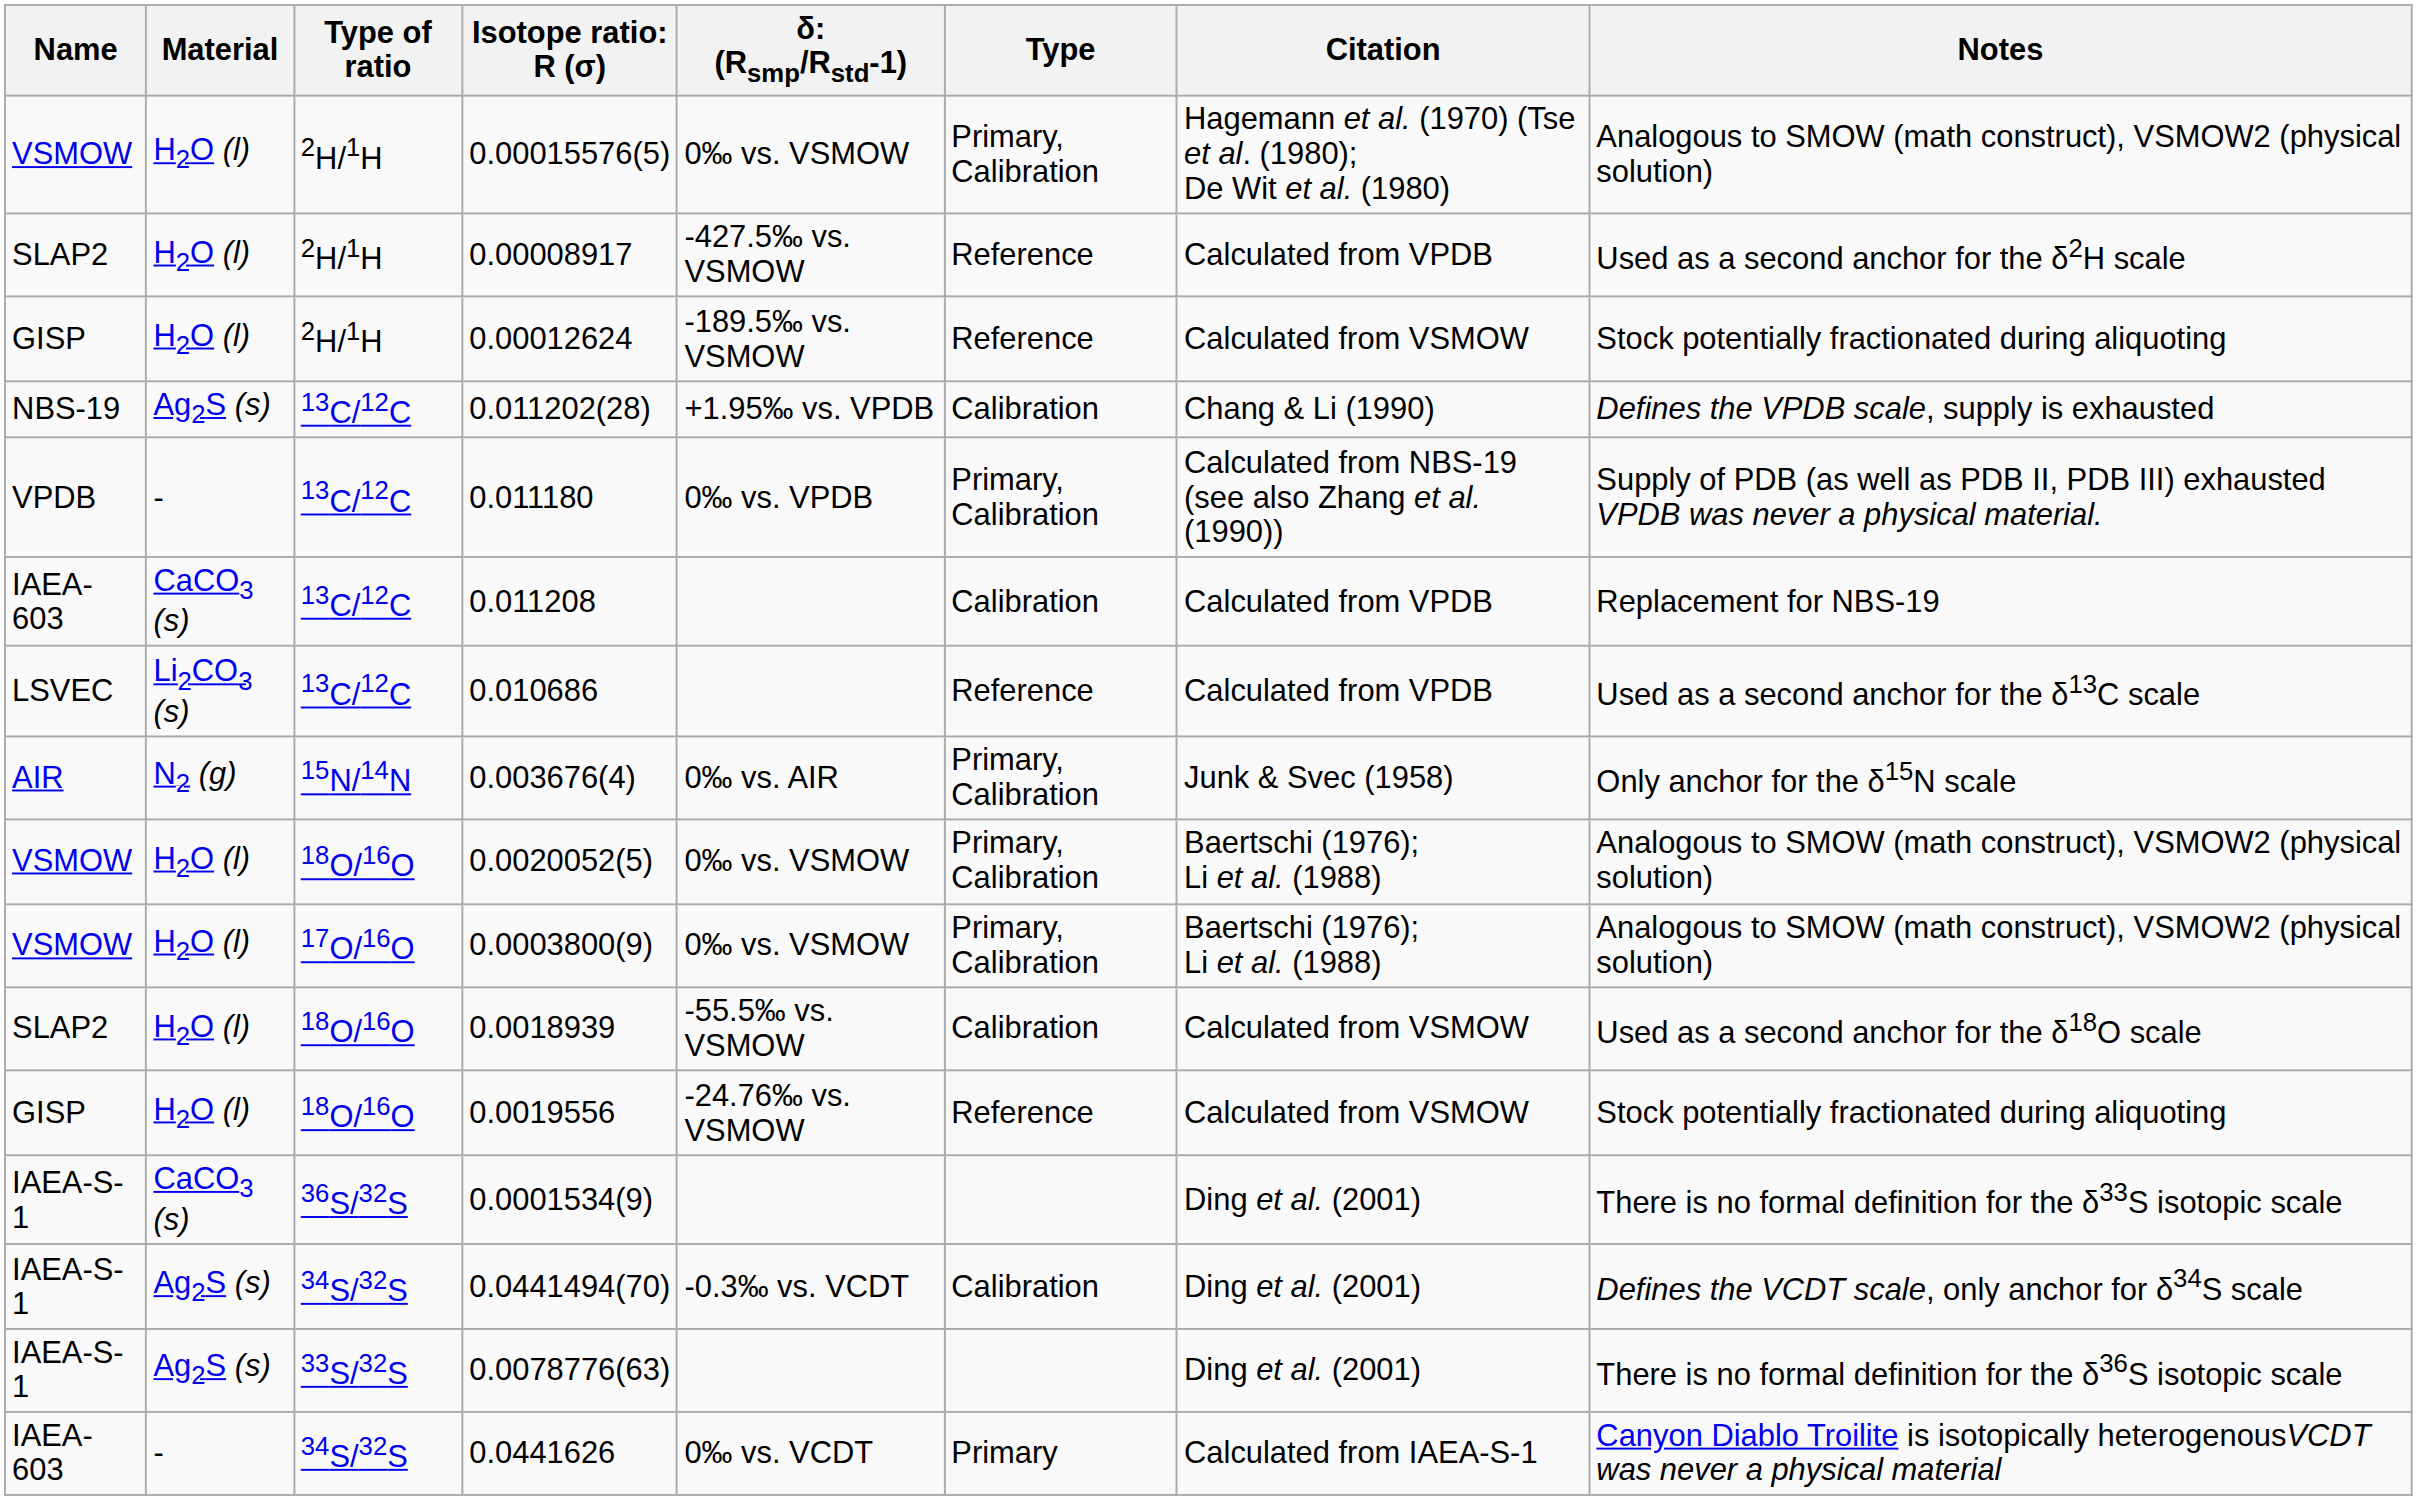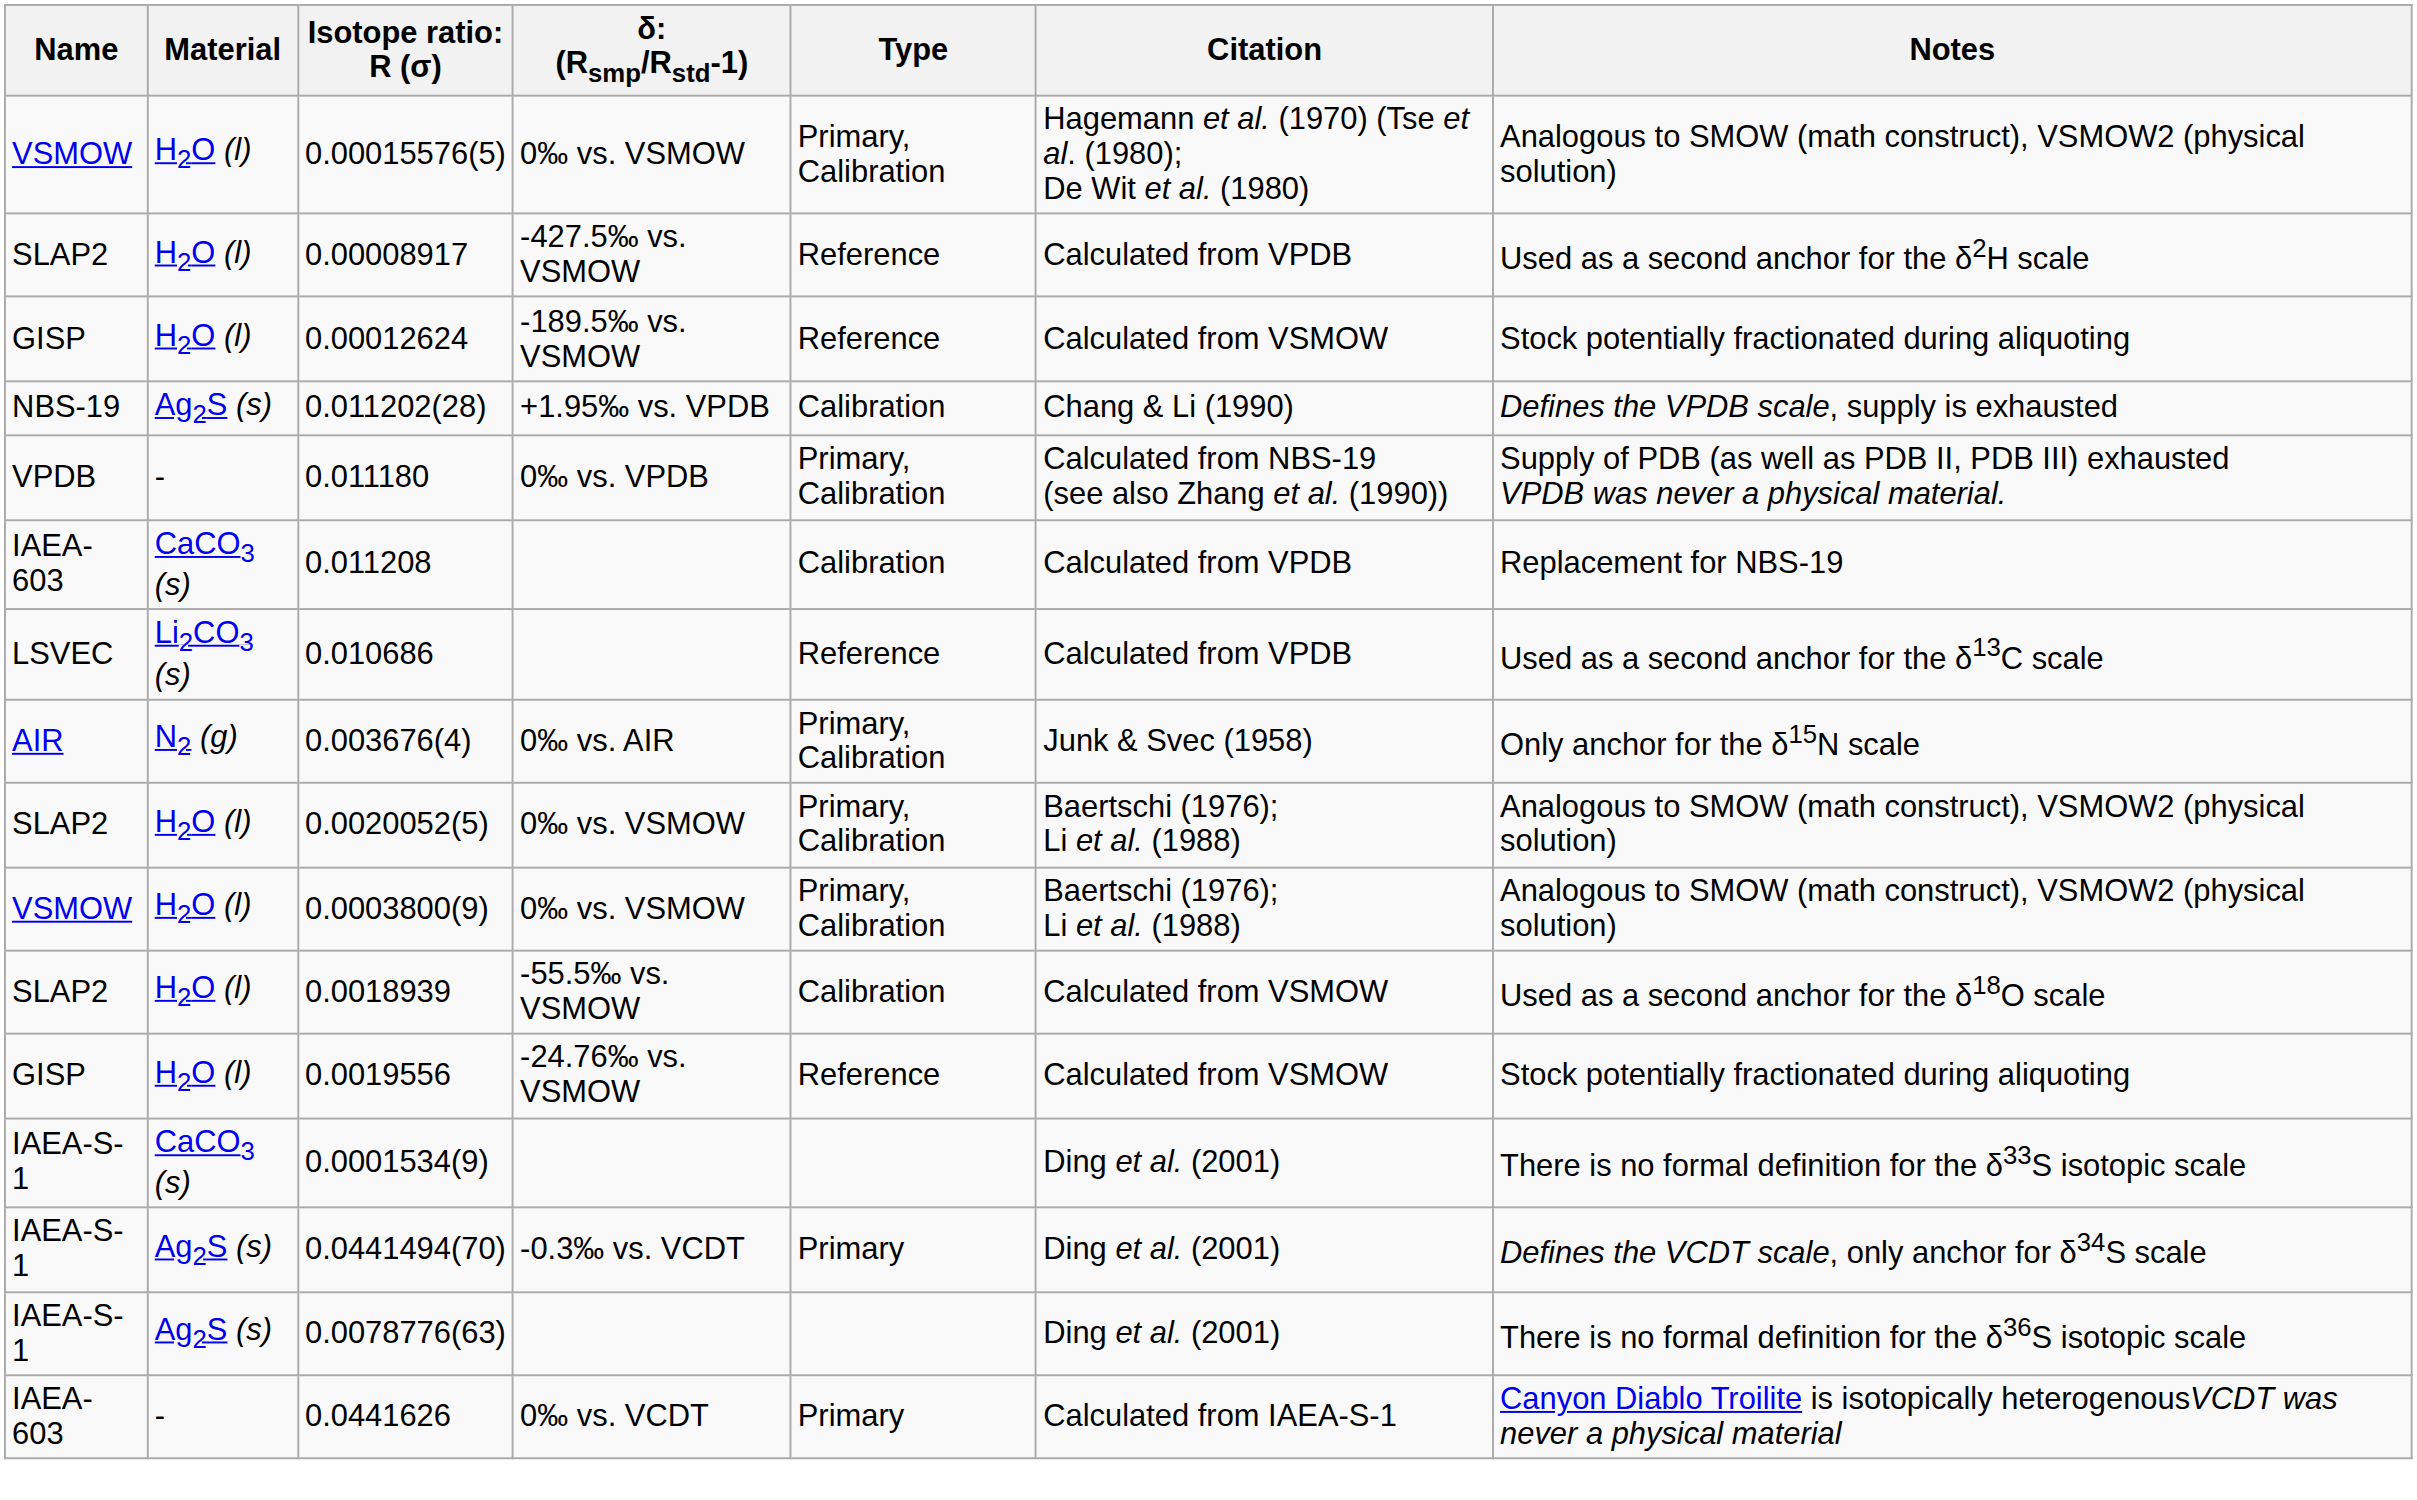 <table class="wikitable sortable mw-collapsible">
 <tr>
 <th>Name</th>
 <th>Material</th>
-<th>Type of ratio</th>
 <th>Isotope ratio:<br>R (σ)</th>
 <th>δ:<br>(R<sub>smp</sub>/R<sub>std</sub>-1)</th>
 <th>Type</th>
 <th>Citation</th>
 <th>Notes</th>
 </tr>
 <tr>
 <td><a href='#'>VSMOW</a></td>
 <td><a href='#'>H<sub>2</sub>O</a> <em>(l)</em></td>
-<td><sup>2</sup>H/<sup>1</sup>H</td>
 <td>0.00015576(5)</td>
 <td>0‰ vs. VSMOW</td>
 <td>Primary,<br>Calibration</td>
 <td>Hagemann <em>et al.</em> (1970) (Tse <em>et al</em>. (1980);<br>De Wit <em>et al.</em> (1980)</td>
 <td>Analogous to SMOW (math construct), VSMOW2 (physical solution)</td>
 </tr>
 <tr>
 <td>SLAP2</td>
 <td><a href='#'>H<sub>2</sub>O</a> <em>(l)</em></td>
-<td><sup>2</sup>H/<sup>1</sup>H</td>
 <td>0.00008917</td>
 <td>-427.5‰ vs. VSMOW</td>
 <td>Reference</td>
 <td>Calculated from VPDB</td>
 <td>Used as a second anchor for the δ<sup>2</sup>H scale</td>
 </tr>
 <tr>
 <td>GISP</td>
 <td><a href='#'>H<sub>2</sub>O</a> <em>(l)</em></td>
-<td><sup>2</sup>H/<sup>1</sup>H</td>
 <td>0.00012624</td>
 <td>-189.5‰ vs. VSMOW</td>
 <td>Reference</td>
 <td>Calculated from VSMOW</td>
 <td>Stock potentially fractionated during aliquoting</td>
 </tr>
 <tr>
 <td>NBS-19</td>
 <td><a href='#'>Ag<sub>2</sub>S</a> <em>(s)</em></td>
-<td><a href='#'><sup>13</sup>C/<sup>12</sup>C</a></td>
 <td>0.011202(28)</td>
 <td>+1.95‰ vs. VPDB</td>
 <td>Calibration</td>
 <td>Chang & Li (1990)</td>
 <td><em>Defines the VPDB scale</em>, supply is exhausted</td>
 </tr>
 <tr>
 <td>VPDB</td>
 <td>-</td>
-<td><a href='#'><sup>13</sup>C/<sup>12</sup>C</a></td>
 <td>0.011180</td>
 <td>0‰ vs. VPDB</td>
 <td>Primary,<br>Calibration</td>
 <td>Calculated from NBS-19<br>(see also Zhang <em>et al.</em> (1990))</td>
 <td>Supply of PDB (as well as PDB II, PDB III) exhausted<br><em>VPDB was never a physical material.</em></td>
 </tr>
 <tr>
 <td>IAEA-603</td>
 <td><a href='#'>CaCO<sub>3</sub></a> <em>(s)</em></td>
-<td><a href='#'><sup>13</sup>C/<sup>12</sup>C</a></td>
 <td>0.011208</td>
 <td></td>
 <td>Calibration</td>
 <td>Calculated from VPDB</td>
 <td>Replacement for NBS-19</td>
 </tr>
 <tr>
 <td>LSVEC</td>
 <td><a href='#'>Li<sub>2</sub>CO<sub>3</sub></a> <em>(s)</em></td>
-<td><a href='#'><sup>13</sup>C/<sup>12</sup>C</a></td>
 <td>0.010686</td>
 <td></td>
 <td>Reference</td>
 <td>Calculated from VPDB</td>
 <td>Used as a second anchor for the δ<sup>13</sup>C scale</td>
 </tr>
 <tr>
 <td><a href='#'>AIR</a></td>
 <td><a href='#'>N<sub>2</sub></a> <em>(g)</em></td>
-<td><a href='#'><sup>15</sup>N/<sup>14</sup>N</a></td>
 <td>0.003676(4)</td>
 <td>0‰ vs. AIR</td>
 <td>Primary, Calibration</td>
 <td>Junk & Svec (1958)</td>
 <td>Only anchor for the δ<sup>15</sup>N scale</td>
 </tr>
 <tr>
-<td><a href='#'>VSMOW</a></td>
+<td>SLAP2</td>
 <td><a href='#'>H<sub>2</sub>O</a> <em>(l)</em></td>
-<td><a href='#'><sup>18</sup>O/<sup>16</sup>O</a></td>
 <td>0.0020052(5)</td>
 <td>0‰ vs. VSMOW</td>
 <td>Primary, Calibration</td>
 <td>Baertschi (1976);<br>Li <em>et al.</em> (1988)</td>
 <td>Analogous to SMOW (math construct), VSMOW2 (physical solution)</td>
 </tr>
 <tr>
 <td><a href='#'>VSMOW</a></td>
 <td><a href='#'>H<sub>2</sub>O</a> <em>(l)</em></td>
-<td><a href='#'><sup>17</sup>O/<sup>16</sup>O</a></td>
 <td>0.0003800(9)</td>
 <td>0‰ vs. VSMOW</td>
 <td>Primary, Calibration</td>
 <td>Baertschi (1976);<br>Li <em>et al.</em> (1988)</td>
 <td>Analogous to SMOW (math construct), VSMOW2 (physical solution)</td>
 </tr>
 <tr>
 <td>SLAP2</td>
 <td><a href='#'>H<sub>2</sub>O</a> <em>(l)</em></td>
-<td><a href='#'><sup>18</sup>O/<sup>16</sup>O</a></td>
 <td>0.0018939</td>
 <td>-55.5‰ vs. VSMOW</td>
 <td>Calibration</td>
 <td>Calculated from VSMOW</td>
 <td>Used as a second anchor for the δ<sup>18</sup>O scale</td>
 </tr>
 <tr>
 <td>GISP</td>
 <td><a href='#'>H<sub>2</sub>O</a> <em>(l)</em></td>
-<td><a href='#'><sup>18</sup>O/<sup>16</sup>O</a></td>
 <td>0.0019556</td>
 <td>-24.76‰ vs. VSMOW</td>
 <td>Reference</td>
 <td>Calculated from VSMOW</td>
 <td>Stock potentially fractionated during aliquoting</td>
 </tr>
 <tr>
 <td>IAEA-S-1</td>
 <td><a href='#'>CaCO<sub>3</sub></a> <em>(s)</em></td>
-<td><a href='#'><sup>36</sup>S/<sup>32</sup>S</a></td>
 <td>0.0001534(9)</td>
 <td></td>
 <td></td>
 <td>Ding <em>et al.</em> (2001)</td>
 <td>There is no formal definition for the δ<sup>33</sup>S isotopic scale</td>
 </tr>
 <tr>
 <td>IAEA-S-1</td>
 <td><a href='#'>Ag<sub>2</sub>S</a> <em>(s)</em></td>
-<td><a href='#'><sup>34</sup>S/<sup>32</sup>S</a></td>
 <td>0.0441494(70)</td>
 <td>-0.3‰ vs. VCDT</td>
-<td>Calibration</td>
+<td>Primary</td>
 <td>Ding <em>et al.</em> (2001)</td>
 <td><em>Defines the VCDT scale</em>, only anchor for δ<sup>34</sup>S scale</td>
 </tr>
 <tr>
 <td>IAEA-S-1</td>
 <td><a href='#'>Ag<sub>2</sub>S</a> <em>(s)</em></td>
-<td><a href='#'><sup>33</sup>S/<sup>32</sup>S</a></td>
 <td>0.0078776(63)</td>
 <td></td>
 <td></td>
 <td>Ding <em>et al.</em> (2001)</td>
 <td>There is no formal definition for the δ<sup>36</sup>S isotopic scale</td>
 </tr>
 <tr>
 <td>IAEA-603</td>
 <td>-</td>
-<td><a href='#'><sup>34</sup>S/<sup>32</sup>S</a></td>
 <td>0.0441626</td>
 <td>0‰ vs. VCDT</td>
 <td>Primary</td>
 <td>Calculated from IAEA-S-1</td>
 <td><a href='#'>Canyon Diablo Troilite</a> is isotopically heterogenous<em>VCDT was never a physical material</em></td>
 </tr>
 </table>
